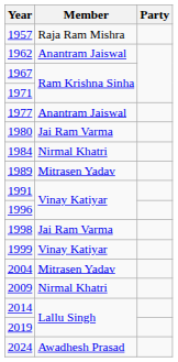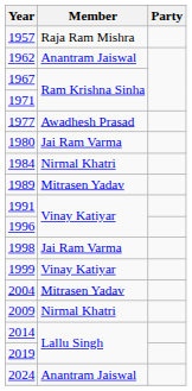 <table class="wikitable sortable">
 <tr>
 <th>Year</th>
 <th>Member</th>
 <th colspan="2">Party</th>
 </tr>
 <tr>
 <td><a href='#'>1957</a></td>
 <td>Raja Ram Mishra</td>
 <td></td>
 </tr>
 <tr>
 <td><a href='#'>1962</a></td>
 <td><a href='#'>Anantram Jaiswal</a></td>
 </tr>
 <tr>
 <td><a href='#'>1967</a></td>
 <td rowspan="2"><a href='#'>Ram Krishna Sinha</a></td>
 </tr>
 <tr>
 <td><a href='#'>1971</a></td>
 </tr>
 <tr>
 <td><a href='#'>1977</a></td>
-<td><a href='#'>Anantram Jaiswal</a></td>
+<td><a href='#'>Awadhesh Prasad</a></td>
 <td></td>
 </tr>
 <tr>
 <td><a href='#'>1980</a></td>
 <td><a href='#'>Jai Ram Varma</a></td>
 <td></td>
 </tr>
 <tr>
 <td><a href='#'>1984</a></td>
 <td><a href='#'>Nirmal Khatri</a></td>
 <td></td>
 </tr>
 <tr>
 <td><a href='#'>1989</a></td>
 <td><a href='#'>Mitrasen Yadav</a></td>
 <td></td>
 </tr>
 <tr>
 <td><a href='#'>1991</a></td>
 <td rowspan="2"><a href='#'>Vinay Katiyar</a></td>
 <td></td>
 </tr>
 <tr>
 <td><a href='#'>1996</a></td>
 </tr>
 <tr>
 <td><a href='#'>1998</a></td>
 <td><a href='#'>Jai Ram Varma</a></td>
 <td></td>
 </tr>
 <tr>
 <td><a href='#'>1999</a></td>
 <td><a href='#'>Vinay Katiyar</a></td>
 <td></td>
 </tr>
 <tr>
 <td><a href='#'>2004</a></td>
 <td><a href='#'>Mitrasen Yadav</a></td>
 <td></td>
 </tr>
 <tr>
 <td><a href='#'>2009</a></td>
 <td><a href='#'>Nirmal Khatri</a></td>
 <td></td>
 </tr>
 <tr>
 <td><a href='#'>2014</a></td>
 <td rowspan="2"><a href='#'>Lallu Singh</a></td>
 <td></td>
 </tr>
 <tr>
 <td><a href='#'>2019</a></td>
 </tr>
 <tr>
 <td><a href='#'>2024</a></td>
-<td><a href='#'>Awadhesh Prasad</a></td>
+<td><a href='#'>Anantram Jaiswal</a></td>
 <td></td>
 </tr>
 </table>
